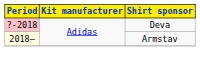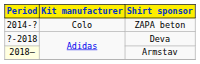 <table class="wikitable" style="text-align:center;margin-left:1em">
 <tr>
 <th style="color:#0033cc; background:#FDEE00; border:1px solid black;">Period</th>
 <th style="color:#0033cc; background:#FDEE00; border:1px solid black;">Kit manufacturer</th>
 <th style="color:#0033cc; background:#FDEE00; border:1px solid black;">Shirt sponsor</th>
 </tr>
 <tr>
-<td style="background: pink;">?-2018</td>
+<td>2014-?</td>
+<td>Colo</td>
+<td>ZAPA beton</td>
+</tr>
+<tr>
+<td>?-2018</td>
 <td rowspan="2"><a href='#'>Adidas</a></td>
 <td>Deva</td>
 </tr>
 <tr>
 <td style="background: lightyellow;">2018–</td>
 <td>Armstav</td>
 </tr>
 <tr>
 </tr>
 </table>
